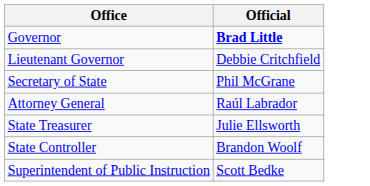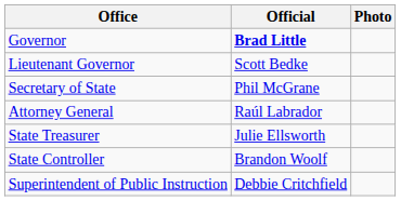 <table class="wikitable">
 <tr>
 <th>Office</th>
 <th>Official</th>
+<th>Photo</th>
 </tr>
 <tr>
 <td><a href='#'>Governor</a></td>
 <td><strong><a href='#'>Brad Little</a></strong></td>
+<td></td>
 </tr>
 <tr>
 <td><a href='#'>Lieutenant Governor</a></td>
-<td><a href='#'>Debbie Critchfield</a></td>
+<td><a href='#'>Scott Bedke</a></td>
+<td></td>
 </tr>
 <tr>
 <td><a href='#'>Secretary of State</a></td>
 <td><a href='#'>Phil McGrane</a></td>
+<td></td>
 </tr>
 <tr>
 <td><a href='#'>Attorney General</a></td>
 <td><a href='#'>Raúl Labrador</a></td>
+<td></td>
 </tr>
 <tr>
 <td><a href='#'>State Treasurer</a></td>
 <td><a href='#'>Julie Ellsworth</a></td>
+<td></td>
 </tr>
 <tr>
 <td><a href='#'>State Controller</a></td>
 <td><a href='#'>Brandon Woolf</a></td>
+<td></td>
 </tr>
 <tr>
 <td><a href='#'>Superintendent of Public Instruction</a></td>
-<td><a href='#'>Scott Bedke</a></td>
+<td><a href='#'>Debbie Critchfield</a></td>
+<td></td>
 </tr>
 </table>
